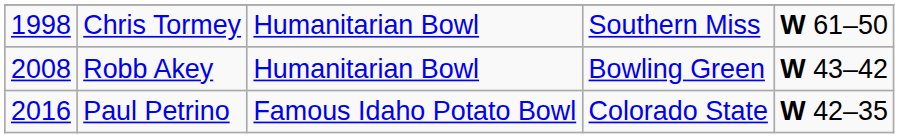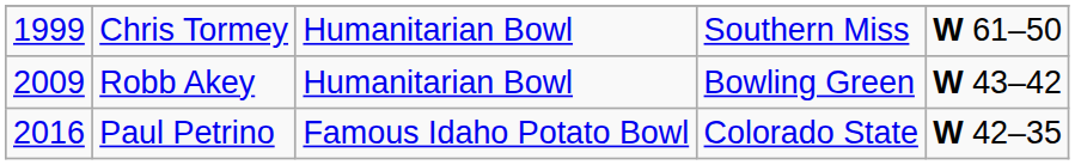 <table class="wikitable">
 <tr>
 </tr>
 <tr>
-<td><a href='#'>1998</a></td>
+<td><a href='#'>1999</a></td>
 <td><a href='#'>Chris Tormey</a></td>
 <td><a href='#'>Humanitarian Bowl</a></td>
 <td><a href='#'>Southern Miss</a></td>
 <td><strong>W</strong> 61–50</td>
 </tr>
 <tr>
-<td><a href='#'>2008</a></td>
+<td><a href='#'>2009</a></td>
 <td><a href='#'>Robb Akey</a></td>
 <td><a href='#'>Humanitarian Bowl</a></td>
 <td><a href='#'>Bowling Green</a></td>
 <td><strong>W</strong> 43–42</td>
 </tr>
 <tr>
 <td><a href='#'>2016</a></td>
 <td><a href='#'>Paul Petrino</a></td>
 <td><a href='#'>Famous Idaho Potato Bowl</a></td>
 <td><a href='#'>Colorado State</a></td>
 <td><strong>W</strong> 42–35</td>
 </tr>
 </table>
